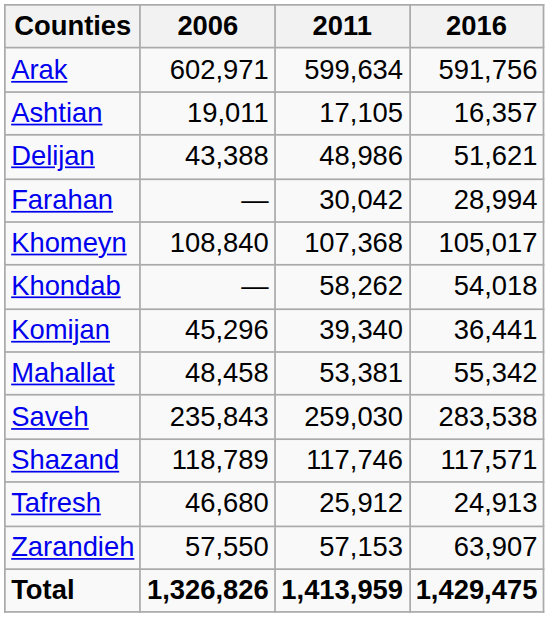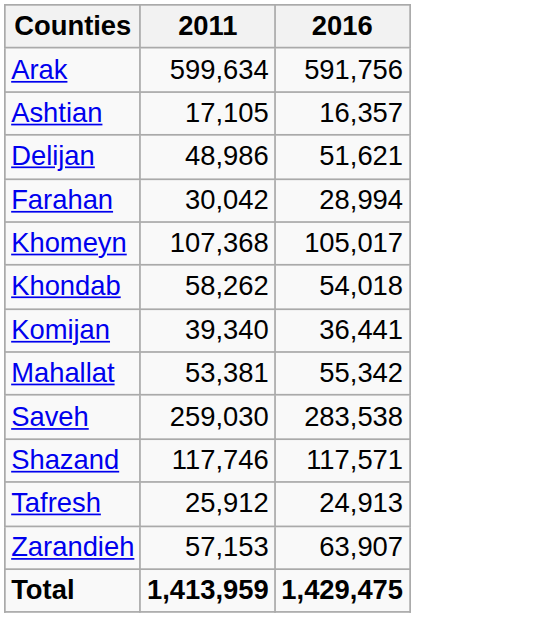 <table class="wikitable">
 <tr>
 <th>Counties</th>
-<th>2006</th>
 <th>2011</th>
 <th>2016</th>
 </tr>
 <tr>
 <td><a href='#'>Arak</a></td>
-<td style="text-align: right;">602,971</td>
 <td style="text-align: right;">599,634</td>
 <td style="text-align: right;">591,756</td>
 </tr>
 <tr>
 <td><a href='#'>Ashtian</a></td>
-<td style="text-align: right;">19,011</td>
 <td style="text-align: right;">17,105</td>
 <td style="text-align: right;">16,357</td>
 </tr>
 <tr>
 <td><a href='#'>Delijan</a></td>
-<td style="text-align: right;">43,388</td>
 <td style="text-align: right;">48,986</td>
 <td style="text-align: right;">51,621</td>
 </tr>
 <tr>
 <td><a href='#'>Farahan</a></td>
-<td style="text-align: right;">—</td>
 <td style="text-align: right;">30,042</td>
 <td style="text-align: right;">28,994</td>
 </tr>
 <tr>
 <td><a href='#'>Khomeyn</a></td>
-<td style="text-align: right;">108,840</td>
 <td style="text-align: right;">107,368</td>
 <td style="text-align: right;">105,017</td>
 </tr>
 <tr>
 <td><a href='#'>Khondab</a></td>
-<td style="text-align: right;">—</td>
 <td style="text-align: right;">58,262</td>
 <td style="text-align: right;">54,018</td>
 </tr>
 <tr>
 <td><a href='#'>Komijan</a></td>
-<td style="text-align: right;">45,296</td>
 <td style="text-align: right;">39,340</td>
 <td style="text-align: right;">36,441</td>
 </tr>
 <tr>
 <td><a href='#'>Mahallat</a></td>
-<td style="text-align: right;">48,458</td>
 <td style="text-align: right;">53,381</td>
 <td style="text-align: right;">55,342</td>
 </tr>
 <tr>
 <td><a href='#'>Saveh</a></td>
-<td style="text-align: right;">235,843</td>
 <td style="text-align: right;">259,030</td>
 <td style="text-align: right;">283,538</td>
 </tr>
 <tr>
 <td><a href='#'>Shazand</a></td>
-<td style="text-align: right;">118,789</td>
 <td style="text-align: right;">117,746</td>
 <td style="text-align: right;">117,571</td>
 </tr>
 <tr>
 <td><a href='#'>Tafresh</a></td>
-<td style="text-align: right;">46,680</td>
 <td style="text-align: right;">25,912</td>
 <td style="text-align: right;">24,913</td>
 </tr>
 <tr>
 <td><a href='#'>Zarandieh</a></td>
-<td style="text-align: right;">57,550</td>
 <td style="text-align: right;">57,153</td>
 <td style="text-align: right;">63,907</td>
 </tr>
 <tr>
 <td><strong>Total</strong></td>
-<td style="text-align: right;"><strong>1,326,826</strong></td>
 <td style="text-align: right;"><strong>1,413,959</strong></td>
 <td style="text-align: right;"><strong>1,429,475</strong></td>
 </tr>
 </table>
